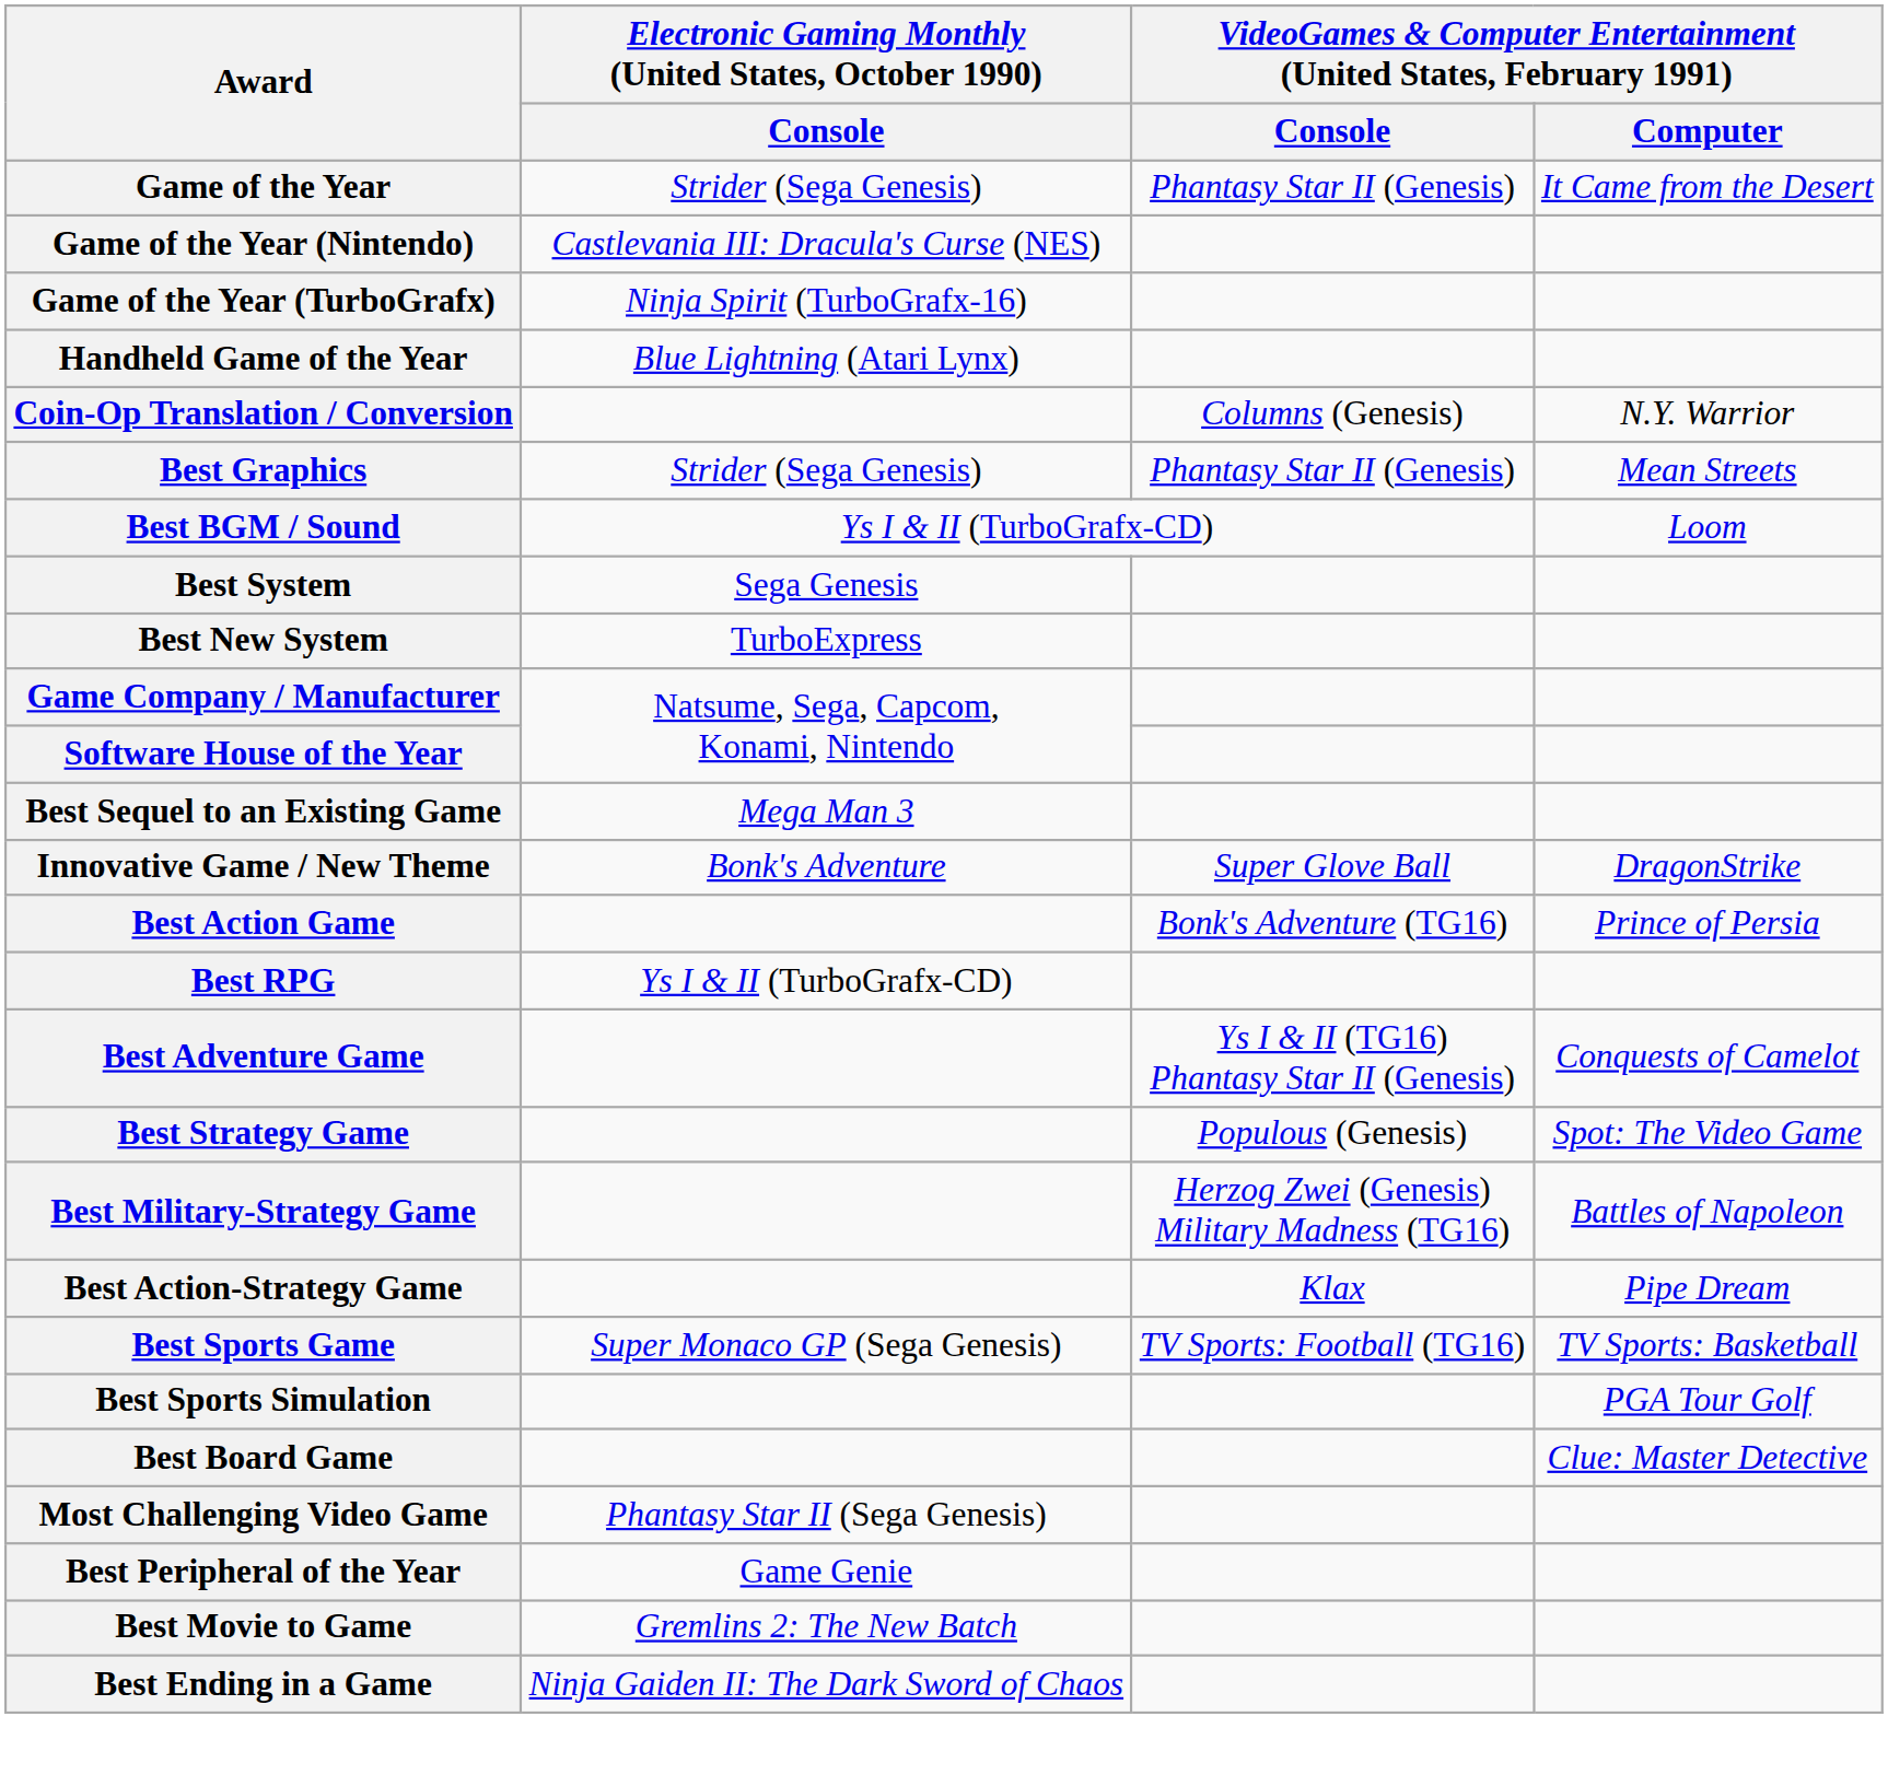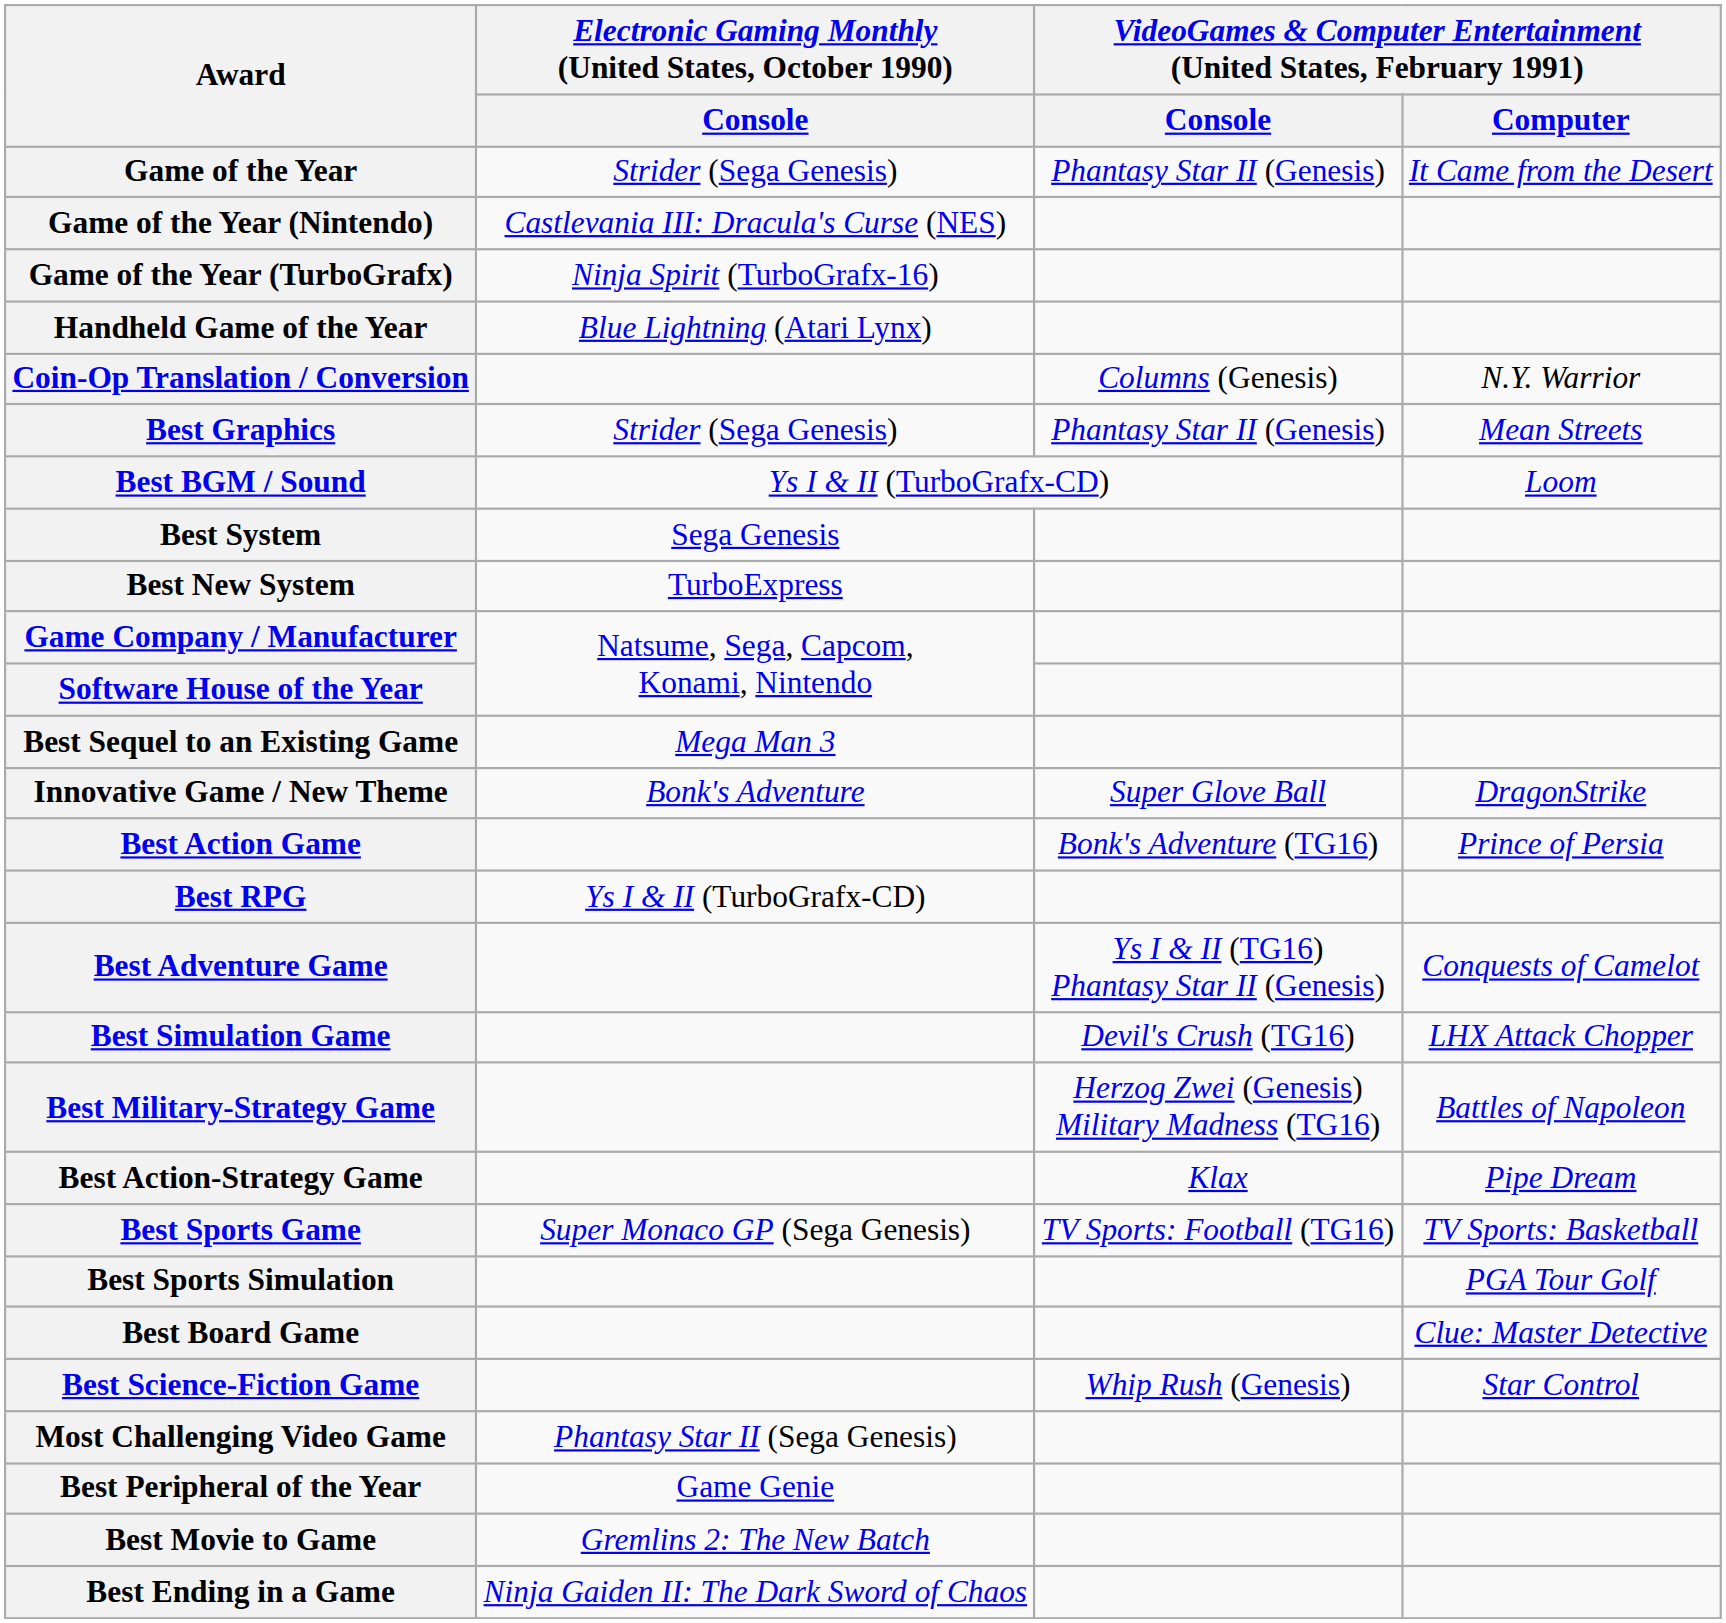 <table class="wikitable" style="text-align:center; font-size:90%">
 <tr>
 <th rowspan="2">Award</th>
 <th><em><a href='#'>Electronic Gaming Monthly</a></em> <br> (United States, October 1990)</th>
 <th colspan="2"><em><a href='#'>VideoGames & Computer Entertainment</a></em> <br> (United States, February 1991)</th>
 </tr>
 <tr>
 <th><a href='#'>Console</a></th>
 <th><a href='#'>Console</a></th>
 <th><a href='#'>Computer</a></th>
 </tr>
 <tr>
 <th>Game of the Year</th>
 <td><em><a href='#'>Strider</a></em> (<a href='#'>Sega Genesis</a>)</td>
 <td><em><a href='#'>Phantasy Star II</a></em> (<a href='#'>Genesis</a>)</td>
 <td><em><a href='#'>It Came from the Desert</a></em></td>
 </tr>
 <tr>
 <th>Game of the Year (Nintendo)</th>
 <td><em><a href='#'>Castlevania III: Dracula's Curse</a></em> (<a href='#'>NES</a>)</td>
 <td></td>
 <td></td>
 </tr>
 <tr>
 <th>Game of the Year (TurboGrafx)</th>
 <td><em><a href='#'>Ninja Spirit</a></em> (<a href='#'>TurboGrafx-16</a>)</td>
 <td></td>
 <td></td>
 </tr>
 <tr>
 <th>Handheld Game of the Year</th>
 <td><em><a href='#'>Blue Lightning</a></em> (<a href='#'>Atari Lynx</a>)</td>
 <td></td>
 <td></td>
 </tr>
 <tr>
 <th><a href='#'>Coin-Op Translation / Conversion</a></th>
 <td></td>
 <td><em><a href='#'>Columns</a></em> (Genesis)</td>
 <td><em>N.Y. Warrior</em></td>
 </tr>
 <tr>
 <th><a href='#'>Best Graphics</a></th>
 <td><em><a href='#'>Strider</a></em> (<a href='#'>Sega Genesis</a>)</td>
 <td><em><a href='#'>Phantasy Star II</a></em> (<a href='#'>Genesis</a>)</td>
 <td><em><a href='#'>Mean Streets</a></em></td>
 </tr>
 <tr>
 <th><a href='#'>Best BGM / Sound</a></th>
 <td colspan="2"><em><a href='#'>Ys I & II</a></em> (<a href='#'>TurboGrafx-CD</a>)</td>
 <td><em><a href='#'>Loom</a></em></td>
 </tr>
 <tr>
 <th>Best System</th>
 <td><a href='#'>Sega Genesis</a></td>
 <td></td>
 <td></td>
 </tr>
 <tr>
 <th>Best New System</th>
 <td><a href='#'>TurboExpress</a></td>
 <td></td>
 <td></td>
 </tr>
 <tr>
 <th><a href='#'>Game Company / Manufacturer</a></th>
 <td rowspan="2"><a href='#'>Natsume</a>, <a href='#'>Sega</a>, <a href='#'>Capcom</a>, <br> <a href='#'>Konami</a>, <a href='#'>Nintendo</a></td>
 <td></td>
 <td></td>
 </tr>
 <tr>
 <th><a href='#'>Software House of the Year</a></th>
 <td></td>
 <td></td>
 </tr>
 <tr>
 <th>Best Sequel to an Existing Game</th>
 <td><em><a href='#'>Mega Man 3</a></em></td>
 <td></td>
 <td></td>
 </tr>
 <tr>
 <th>Innovative Game / New Theme</th>
 <td><em><a href='#'>Bonk's Adventure</a></em></td>
 <td><em><a href='#'>Super Glove Ball</a></em></td>
 <td><em><a href='#'>DragonStrike</a></em></td>
 </tr>
 <tr>
 <th><a href='#'>Best Action Game</a></th>
 <td></td>
 <td><em><a href='#'>Bonk's Adventure</a></em> (<a href='#'>TG16</a>)</td>
 <td><em><a href='#'>Prince of Persia</a></em></td>
 </tr>
 <tr>
 <th><a href='#'>Best RPG</a></th>
 <td><em><a href='#'>Ys I & II</a></em> (TurboGrafx-CD)</td>
 <td></td>
 <td></td>
 </tr>
 <tr>
 <th><a href='#'>Best Adventure Game</a></th>
 <td></td>
 <td><em><a href='#'>Ys I & II</a></em> (<a href='#'>TG16</a>) <br> <em><a href='#'>Phantasy Star II</a></em> (<a href='#'>Genesis</a>)</td>
 <td><em><a href='#'>Conquests of Camelot</a></em></td>
 </tr>
 <tr>
-<th><a href='#'>Best Strategy Game</a></th>
+<th><a href='#'>Best Simulation Game</a></th>
 <td></td>
-<td><em><a href='#'>Populous</a></em> (Genesis)</td>
-<td><em><a href='#'>Spot: The Video Game</a></em></td>
+<td><em><a href='#'>Devil's Crush</a></em> (<a href='#'>TG16</a>)</td>
+<td><em><a href='#'>LHX Attack Chopper</a></em></td>
 </tr>
 <tr>
 <th><a href='#'>Best Military-Strategy Game</a></th>
 <td></td>
 <td><em><a href='#'>Herzog Zwei</a></em> (<a href='#'>Genesis</a>) <br> <em><a href='#'>Military Madness</a></em> (<a href='#'>TG16</a>)</td>
 <td><em><a href='#'>Battles of Napoleon</a></em></td>
 </tr>
 <tr>
 <th>Best Action-Strategy Game</th>
 <td></td>
 <td><em><a href='#'>Klax</a></em></td>
 <td><em><a href='#'>Pipe Dream</a></em></td>
 </tr>
 <tr>
 <th><a href='#'>Best Sports Game</a></th>
 <td><em><a href='#'>Super Monaco GP</a></em> (Sega Genesis)</td>
 <td><em><a href='#'>TV Sports: Football</a></em> (<a href='#'>TG16</a>)</td>
 <td><em><a href='#'>TV Sports: Basketball</a></em></td>
 </tr>
 <tr>
 <th>Best Sports Simulation</th>
 <td></td>
 <td></td>
 <td><em><a href='#'>PGA Tour Golf</a></em></td>
 </tr>
 <tr>
 <th>Best Board Game</th>
 <td></td>
 <td></td>
 <td><em><a href='#'>Clue: Master Detective</a></em></td>
 </tr>
 <tr>
+<th><a href='#'>Best Science-Fiction Game</a></th>
+<td></td>
+<td><em><a href='#'>Whip Rush</a></em> (<a href='#'>Genesis</a>)</td>
+<td><em><a href='#'>Star Control</a></em></td>
+</tr>
+<tr>
 <th>Most Challenging Video Game</th>
 <td><em><a href='#'>Phantasy Star II</a></em> (Sega Genesis)</td>
 <td></td>
 <td></td>
 </tr>
 <tr>
 <th>Best Peripheral of the Year</th>
 <td><a href='#'>Game Genie</a></td>
 <td></td>
 <td></td>
 </tr>
 <tr>
 <th>Best Movie to Game</th>
 <td><em><a href='#'>Gremlins 2: The New Batch</a></em></td>
 <td></td>
 <td></td>
 </tr>
 <tr>
 <th>Best Ending in a Game</th>
 <td><em><a href='#'>Ninja Gaiden II: The Dark Sword of Chaos</a></em></td>
 <td></td>
 <td></td>
 </tr>
 </table>
